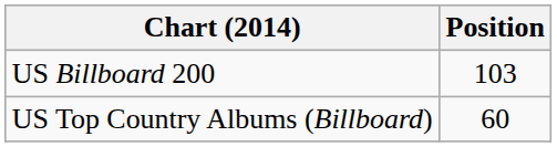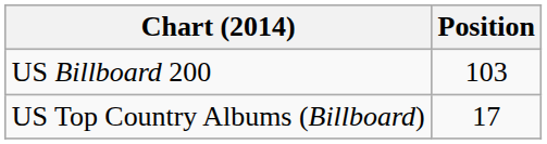 <table class="wikitable">
 <tr>
 <th>Chart (2014)</th>
 <th>Position</th>
 </tr>
 <tr>
 <td>US <em>Billboard</em> 200</td>
 <td style="text-align:center;">103</td>
 </tr>
 <tr>
 <td>US Top Country Albums (<em>Billboard</em>)</td>
-<td style="text-align:center;">60</td>
+<td style="text-align:center;">17</td>
 </tr>
 </table>
